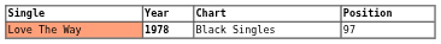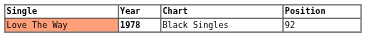 <table border=1 cellspacing=0 cellpadding=2 width="550px">
 <tr>
 <th align="left">Single</th>
 <th align="left">Year</th>
 <th align="left">Chart</th>
 <th align="left">Position</th>
 </tr>
 <tr>
 <td align="left" style="background: lightsalmon;">Love The Way</td>
 <th align="left">1978</th>
 <td align="left">Black Singles</td>
-<td align="left">97</td>
+<td align="left">92</td>
 </tr>
 <tr>
 </tr>
 </table>
